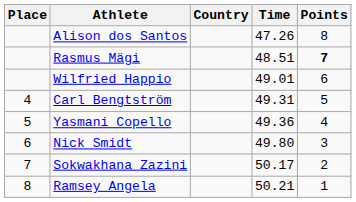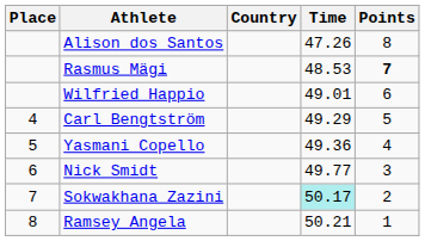 <table class="wikitable">
 <tr>
 <th>Place</th>
 <th>Athlete</th>
 <th>Country</th>
 <th>Time</th>
 <th>Points</th>
 </tr>
 <tr>
 <td align=center></td>
 <td><a href='#'>Alison dos Santos</a></td>
 <td></td>
 <td>47.26</td>
 <td align=center>8</td>
 </tr>
 <tr>
 <td align=center></td>
 <td><a href='#'>Rasmus Mägi</a></td>
 <td></td>
-<td>48.51</td>
+<td>48.53</td>
 <td align=center><strong>7</strong></td>
 </tr>
 <tr>
 <td align=center></td>
 <td><a href='#'>Wilfried Happio</a></td>
 <td></td>
 <td>49.01</td>
 <td align=center>6</td>
 </tr>
 <tr>
 <td align=center>4</td>
 <td><a href='#'>Carl Bengtström</a></td>
 <td></td>
-<td>49.31</td>
+<td>49.29</td>
 <td align=center>5</td>
 </tr>
 <tr>
 <td align=center>5</td>
 <td><a href='#'>Yasmani Copello</a></td>
 <td></td>
 <td>49.36</td>
 <td align=center>4</td>
 </tr>
 <tr>
 <td align=center>6</td>
 <td><a href='#'>Nick Smidt</a></td>
 <td></td>
-<td>49.80</td>
+<td>49.77</td>
 <td align=center>3</td>
 </tr>
 <tr>
 <td align=center>7</td>
 <td><a href='#'>Sokwakhana Zazini</a></td>
 <td></td>
-<td>50.17</td>
+<td style="background: paleturquoise;">50.17</td>
 <td align=center>2</td>
 </tr>
 <tr>
 <td align=center>8</td>
 <td><a href='#'>Ramsey Angela</a></td>
 <td></td>
 <td>50.21</td>
 <td align=center>1</td>
 </tr>
 </table>
